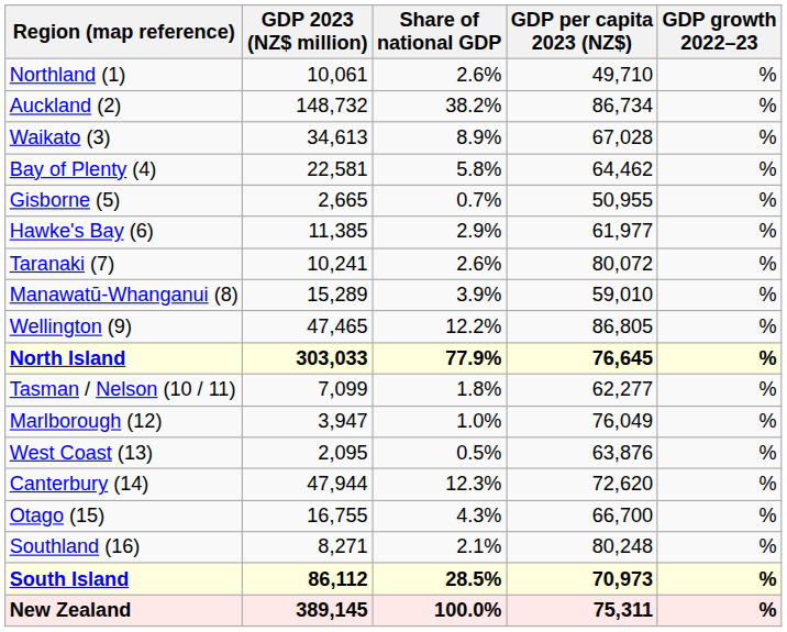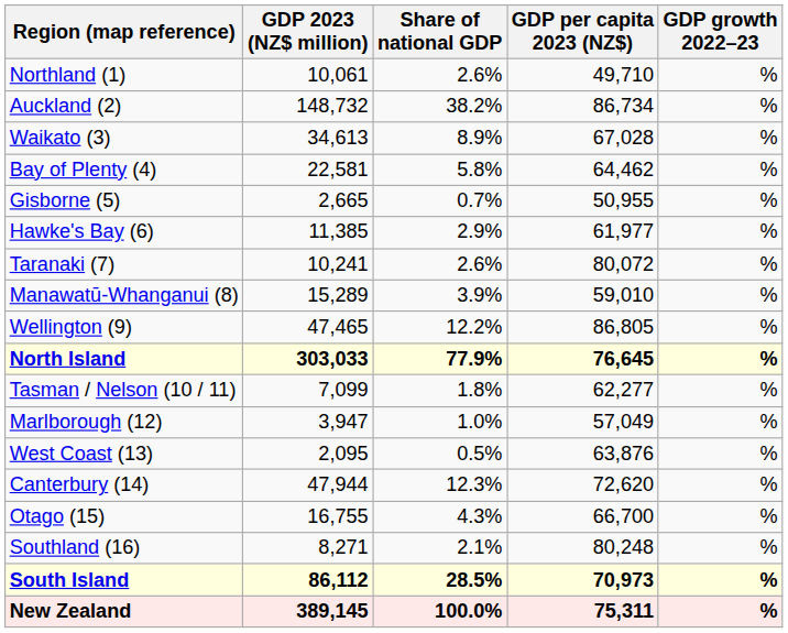 <table class="wikitable sortable" style="text-align:right;">
 <tr>
 <th>Region (map reference)</th>
 <th>GDP 2023<br>(NZ$ million)</th>
 <th>Share of<br>national GDP</th>
 <th>GDP per capita<br>2023 (NZ$)</th>
 <th>GDP growth<br>2022–23</th>
 </tr>
 <tr>
 <td style="text-align:left;"><a href='#'>Northland</a> (1)</td>
 <td>10,061</td>
 <td>2.6%</td>
 <td>49,710</td>
 <td>%</td>
 </tr>
 <tr>
 <td style="text-align:left;"><a href='#'>Auckland</a> (2)</td>
 <td>148,732</td>
 <td>38.2%</td>
 <td>86,734</td>
 <td>%</td>
 </tr>
 <tr>
 <td style="text-align:left;"><a href='#'>Waikato</a> (3)</td>
 <td>34,613</td>
 <td>8.9%</td>
 <td>67,028</td>
 <td>%</td>
 </tr>
 <tr>
 <td style="text-align:left;"><a href='#'>Bay of Plenty</a> (4)</td>
 <td>22,581</td>
 <td>5.8%</td>
 <td>64,462</td>
 <td>%</td>
 </tr>
 <tr>
 <td style="text-align:left;"><a href='#'>Gisborne</a> (5)</td>
 <td>2,665</td>
 <td>0.7%</td>
 <td>50,955</td>
 <td>%</td>
 </tr>
 <tr>
 <td style="text-align:left;"><a href='#'>Hawke's Bay</a> (6)</td>
 <td>11,385</td>
 <td>2.9%</td>
 <td>61,977</td>
 <td>%</td>
 </tr>
 <tr>
 <td style="text-align:left;"><a href='#'>Taranaki</a> (7)</td>
 <td>10,241</td>
 <td>2.6%</td>
 <td>80,072</td>
 <td>%</td>
 </tr>
 <tr>
 <td style="text-align:left;"><a href='#'>Manawatū-Whanganui</a> (8)</td>
 <td>15,289</td>
 <td>3.9%</td>
 <td>59,010</td>
 <td>%</td>
 </tr>
 <tr>
 <td style="text-align:left;"><a href='#'>Wellington</a> (9)</td>
 <td>47,465</td>
 <td>12.2%</td>
 <td>86,805</td>
 <td>%</td>
 </tr>
 <tr style="background:#FFFFDD;">
 <td style="text-align:left;"><strong><a href='#'>North Island</a></strong></td>
 <td><strong>303,033</strong></td>
 <td><strong>77.9%</strong></td>
 <td><strong>76,645</strong></td>
 <td><strong>%</strong></td>
 </tr>
 <tr>
 <td style="text-align:left;"><a href='#'>Tasman</a> / <a href='#'>Nelson</a> (10 / 11)</td>
 <td>7,099</td>
 <td>1.8%</td>
 <td>62,277</td>
 <td>%</td>
 </tr>
 <tr>
 <td style="text-align:left;"><a href='#'>Marlborough</a> (12)</td>
 <td>3,947</td>
 <td>1.0%</td>
-<td>76,049</td>
+<td>57,049</td>
 <td>%</td>
 </tr>
 <tr>
 <td style="text-align:left;"><a href='#'>West Coast</a> (13)</td>
 <td>2,095</td>
 <td>0.5%</td>
 <td>63,876</td>
 <td>%</td>
 </tr>
 <tr>
 <td style="text-align:left;"><a href='#'>Canterbury</a> (14)</td>
 <td>47,944</td>
 <td>12.3%</td>
 <td>72,620</td>
 <td>%</td>
 </tr>
 <tr>
 <td style="text-align:left;"><a href='#'>Otago</a> (15)</td>
 <td>16,755</td>
 <td>4.3%</td>
 <td>66,700</td>
 <td>%</td>
 </tr>
 <tr>
 <td style="text-align:left;"><a href='#'>Southland</a> (16)</td>
 <td>8,271</td>
 <td>2.1%</td>
 <td>80,248</td>
 <td>%</td>
 </tr>
 <tr style="background:#FFFFDD;">
 <td style="text-align:left;"><strong><a href='#'>South Island</a></strong></td>
 <td><strong>86,112</strong></td>
 <td><strong>28.5%</strong></td>
 <td><strong>70,973</strong></td>
 <td><strong>%</strong></td>
 </tr>
 <tr style="background:#FFE8E8;">
 <td style="text-align:left;"><strong>New Zealand</strong></td>
 <td><strong>389,145</strong></td>
 <td><strong>100.0%</strong></td>
 <td><strong>75,311</strong></td>
 <td><strong>%</strong></td>
 </tr>
 </table>
